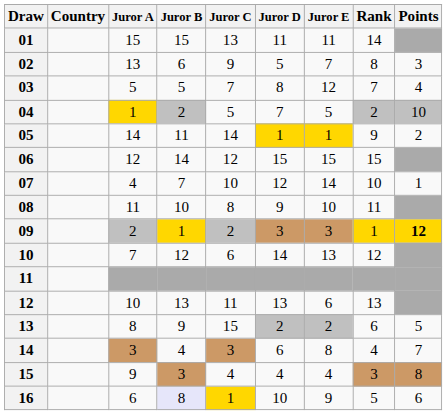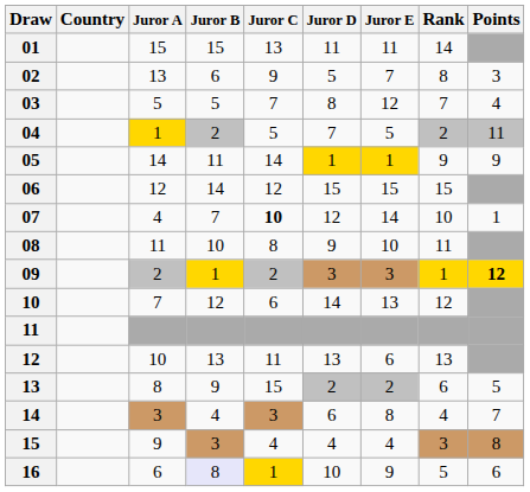 <table class="sortable wikitable collapsible plainrowheaders" style="text-align:center;">
 <tr>
 </tr>
 <tr>
 <th scope="col">Draw</th>
 <th scope="col">Country</th>
 <th scope="col"><small>Juror A</small></th>
 <th scope="col"><small>Juror B</small></th>
 <th scope="col"><small>Juror C</small></th>
 <th scope="col"><small>Juror D</small></th>
 <th scope="col"><small>Juror E</small></th>
 <th scope="col">Rank</th>
 <th scope="col">Points</th>
 </tr>
 <tr>
 <th scope="row" style="text-align:center;">01</th>
 <td style="text-align:left;"></td>
 <td>15</td>
 <td>15</td>
 <td>13</td>
 <td>11</td>
 <td>11</td>
 <td>14</td>
 <td style="background:#AAAAAA;"></td>
 </tr>
 <tr>
 <th scope="row" style="text-align:center;">02</th>
 <td style="text-align:left;"></td>
 <td>13</td>
 <td>6</td>
 <td>9</td>
 <td>5</td>
 <td>7</td>
 <td>8</td>
 <td>3</td>
 </tr>
 <tr>
 <th scope="row" style="text-align:center;">03</th>
 <td style="text-align:left;"></td>
 <td>5</td>
 <td>5</td>
 <td>7</td>
 <td>8</td>
 <td>12</td>
 <td>7</td>
 <td>4</td>
 </tr>
 <tr>
 <th scope="row" style="text-align:center;">04</th>
 <td style="text-align:left;"></td>
 <td style="background:gold;">1</td>
 <td style="background:silver;">2</td>
 <td>5</td>
 <td>7</td>
 <td>5</td>
 <td style="background:silver;">2</td>
-<td style="background:silver;">10</td>
+<td style="background:silver;">11</td>
 </tr>
 <tr>
 <th scope="row" style="text-align:center;">05</th>
 <td style="text-align:left;"></td>
 <td>14</td>
 <td>11</td>
 <td>14</td>
 <td style="background:gold;">1</td>
 <td style="background:gold;">1</td>
 <td>9</td>
-<td>2</td>
+<td>9</td>
 </tr>
 <tr>
 <th scope="row" style="text-align:center;">06</th>
 <td style="text-align:left;"></td>
 <td>12</td>
 <td>14</td>
 <td>12</td>
 <td>15</td>
 <td>15</td>
 <td>15</td>
 <td style="background:#AAAAAA;"></td>
 </tr>
 <tr>
 <th scope="row" style="text-align:center;">07</th>
 <td style="text-align:left;"></td>
 <td>4</td>
 <td>7</td>
-<td>10</td>
+<td><strong>10</strong></td>
 <td>12</td>
 <td>14</td>
 <td>10</td>
 <td>1</td>
 </tr>
 <tr>
 <th scope="row" style="text-align:center;">08</th>
 <td style="text-align:left;"></td>
 <td>11</td>
 <td>10</td>
 <td>8</td>
 <td>9</td>
 <td>10</td>
 <td>11</td>
 <td style="background:#AAAAAA;"></td>
 </tr>
 <tr>
 <th scope="row" style="text-align:center;">09</th>
 <td style="text-align:left;"></td>
 <td style="background:silver;">2</td>
 <td style="background:gold;">1</td>
 <td style="background:silver;">2</td>
 <td style="background:#CC9966;">3</td>
 <td style="background:#CC9966;">3</td>
 <td style="background:gold;">1</td>
 <td style="background:gold;"><strong>12</strong></td>
 </tr>
 <tr>
 <th scope="row" style="text-align:center;">10</th>
 <td style="text-align:left;"></td>
 <td>7</td>
 <td>12</td>
 <td>6</td>
 <td>14</td>
 <td>13</td>
 <td>12</td>
 <td style="background:#AAAAAA;"></td>
 </tr>
 <tr class="sortbottom">
 <th scope="row" style="text-align:center;">11</th>
 <td style="text-align:left;"></td>
 <td style="background:#AAAAAA;"></td>
 <td style="background:#AAAAAA;"></td>
 <td style="background:#AAAAAA;"></td>
 <td style="background:#AAAAAA;"></td>
 <td style="background:#AAAAAA;"></td>
 <td style="background:#AAAAAA;"></td>
 <td style="background:#AAAAAA;"></td>
 </tr>
 <tr>
 <th scope="row" style="text-align:center;">12</th>
 <td style="text-align:left;"></td>
 <td>10</td>
 <td>13</td>
 <td>11</td>
 <td>13</td>
 <td>6</td>
 <td>13</td>
 <td style="background:#AAAAAA;"></td>
 </tr>
 <tr>
 <th scope="row" style="text-align:center;">13</th>
 <td style="text-align:left;"></td>
 <td>8</td>
 <td>9</td>
 <td>15</td>
 <td style="background:silver;">2</td>
 <td style="background:silver;">2</td>
 <td>6</td>
 <td>5</td>
 </tr>
 <tr>
 <th scope="row" style="text-align:center;">14</th>
 <td style="text-align:left;"></td>
 <td style="background:#CC9966;">3</td>
 <td>4</td>
 <td style="background:#CC9966;">3</td>
 <td>6</td>
 <td>8</td>
 <td>4</td>
 <td>7</td>
 </tr>
 <tr>
 <th scope="row" style="text-align:center;">15</th>
 <td style="text-align:left;"></td>
 <td>9</td>
 <td style="background:#CC9966;">3</td>
 <td>4</td>
 <td>4</td>
 <td>4</td>
 <td style="background:#CC9966;">3</td>
 <td style="background:#CC9966;">8</td>
 </tr>
 <tr>
 <th scope="row" style="text-align:center;">16</th>
 <td style="text-align:left;"></td>
 <td>6</td>
 <td style="background: lavender;">8</td>
 <td style="background:gold;">1</td>
 <td>10</td>
 <td>9</td>
 <td>5</td>
 <td>6</td>
 </tr>
 </table>
